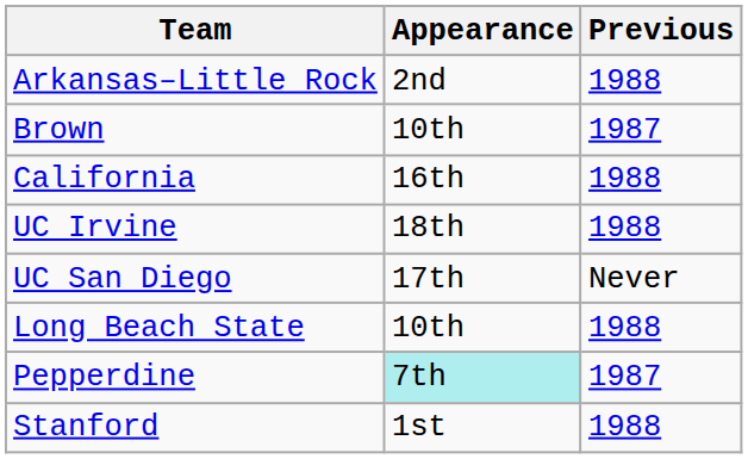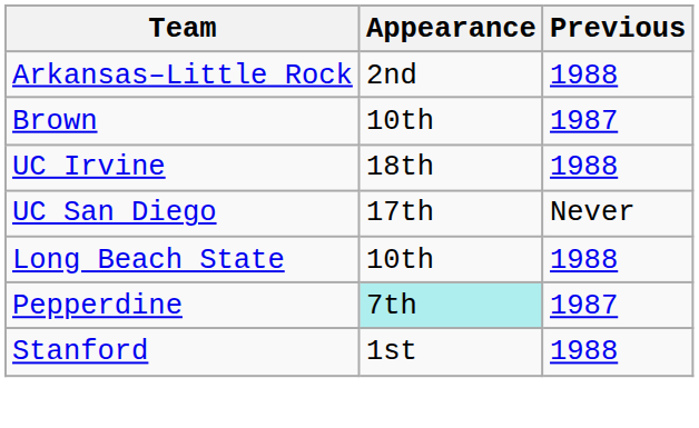 <table class="wikitable sortable">
 <tr>
 <th>Team</th>
 <th>Appearance</th>
 <th>Previous</th>
 </tr>
 <tr>
 <td><a href='#'>Arkansas–Little Rock</a></td>
 <td>2nd</td>
 <td><a href='#'>1988</a></td>
 </tr>
 <tr>
 <td><a href='#'>Brown</a></td>
 <td>10th</td>
 <td><a href='#'>1987</a></td>
-</tr>
-<tr>
-<td><a href='#'>California</a></td>
-<td>16th</td>
-<td><a href='#'>1988</a></td>
 </tr>
 <tr>
 <td><a href='#'>UC Irvine</a></td>
 <td>18th</td>
 <td><a href='#'>1988</a></td>
 </tr>
 <tr>
 <td><a href='#'>UC San Diego</a></td>
 <td>17th</td>
 <td>Never</td>
 </tr>
 <tr>
 <td><a href='#'>Long Beach State</a></td>
 <td>10th</td>
 <td><a href='#'>1988</a></td>
 </tr>
 <tr>
 <td><a href='#'>Pepperdine</a></td>
 <td style="background: paleturquoise;">7th</td>
 <td><a href='#'>1987</a></td>
 </tr>
 <tr>
 <td><a href='#'>Stanford</a></td>
 <td>1st</td>
 <td><a href='#'>1988</a></td>
 </tr>
 </table>
